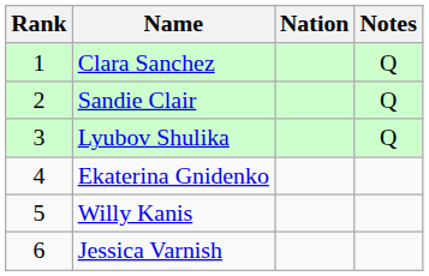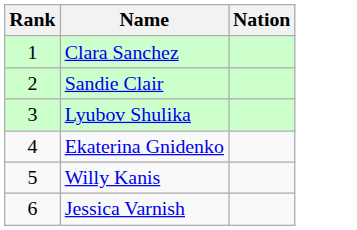 <table class="wikitable sortable" style="text-align:center">
 <tr>
 <th>Rank</th>
 <th>Name</th>
 <th>Nation</th>
-<th>Notes</th>
 </tr>
 <tr bgcolor=ccffcc>
 <td>1</td>
 <td align=left><a href='#'>Clara Sanchez</a></td>
 <td align=left></td>
-<td>Q</td>
 </tr>
 <tr bgcolor=ccffcc>
 <td>2</td>
 <td align=left><a href='#'>Sandie Clair</a></td>
 <td align=left></td>
-<td>Q</td>
 </tr>
 <tr bgcolor=ccffcc>
 <td>3</td>
 <td align=left><a href='#'>Lyubov Shulika</a></td>
 <td align=left></td>
-<td>Q</td>
 </tr>
 <tr>
 <td>4</td>
 <td align=left><a href='#'>Ekaterina Gnidenko</a></td>
 <td align=left></td>
-<td></td>
 </tr>
 <tr>
 <td>5</td>
 <td align=left><a href='#'>Willy Kanis</a></td>
 <td align=left></td>
-<td></td>
 </tr>
 <tr>
 <td>6</td>
 <td align=left><a href='#'>Jessica Varnish</a></td>
 <td align=left></td>
-<td></td>
 </tr>
 </table>
